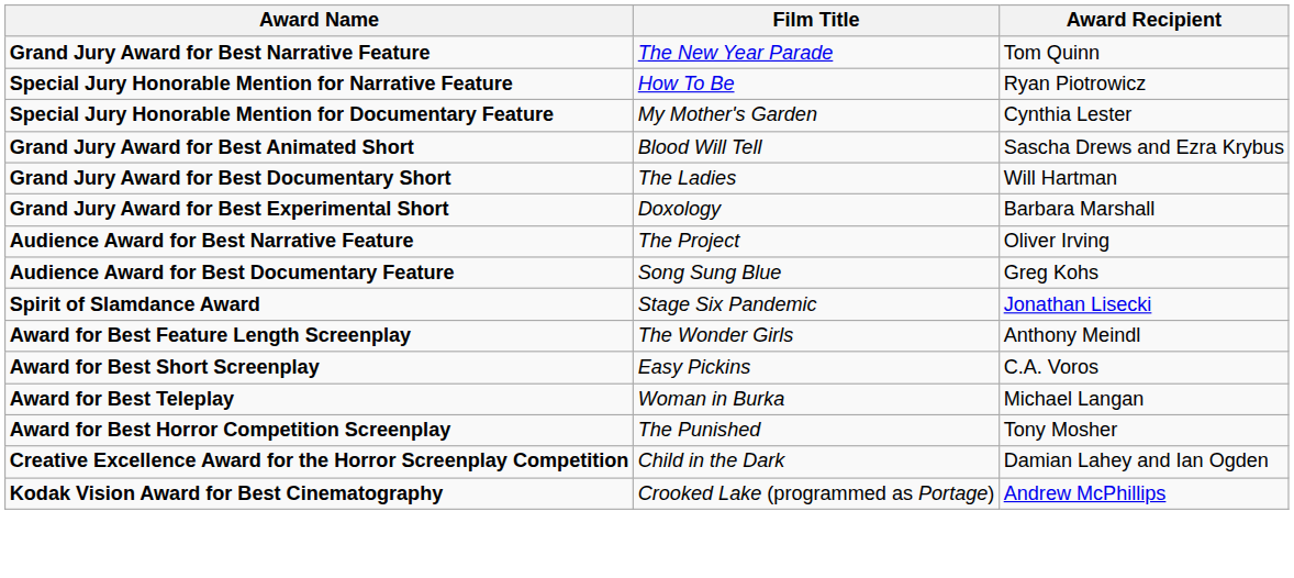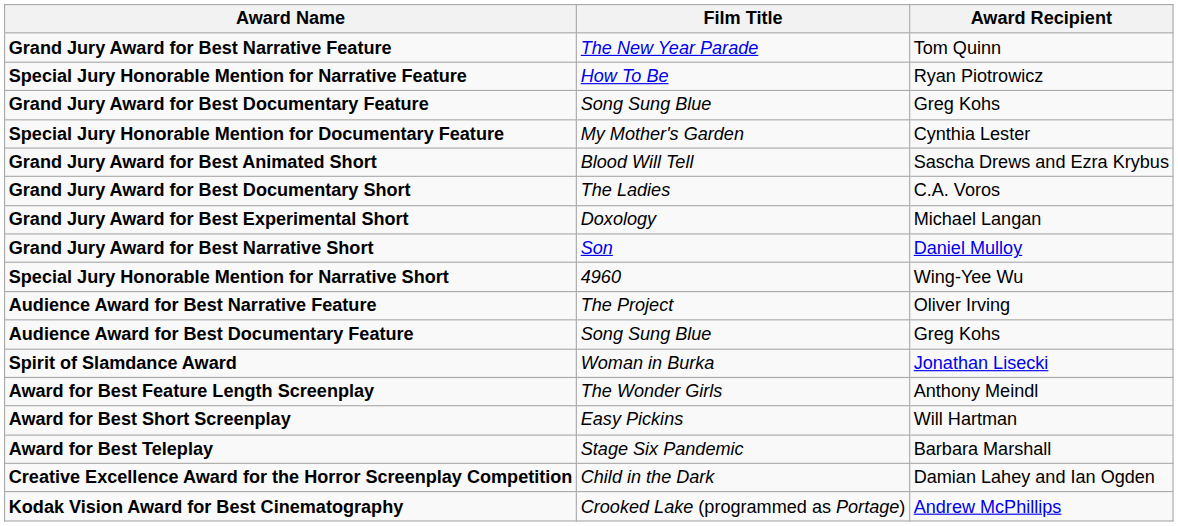 <table class="wikitable">
 <tr>
 <th>Award Name</th>
 <th>Film Title</th>
 <th>Award Recipient</th>
 </tr>
 <tr>
 <td><strong>Grand Jury Award for Best Narrative Feature</strong></td>
 <td><em><a href='#'>The New Year Parade</a></em></td>
 <td>Tom Quinn</td>
 </tr>
 <tr>
 <td><strong>Special Jury Honorable Mention for Narrative Feature</strong></td>
 <td><em><a href='#'>How To Be</a></em></td>
 <td>Ryan Piotrowicz</td>
 </tr>
 <tr>
+<td><strong>Grand Jury Award for Best Documentary Feature</strong></td>
+<td><em>Song Sung Blue</em></td>
+<td>Greg Kohs</td>
+</tr>
+<tr>
 <td><strong>Special Jury Honorable Mention for Documentary Feature</strong></td>
 <td><em>My Mother's Garden</em></td>
 <td>Cynthia Lester</td>
 </tr>
 <tr>
 <td><strong>Grand Jury Award for Best Animated Short</strong></td>
 <td><em>Blood Will Tell</em></td>
 <td>Sascha Drews and Ezra Krybus</td>
 </tr>
 <tr>
 <td><strong>Grand Jury Award for Best Documentary Short</strong></td>
 <td><em>The Ladies</em></td>
-<td>Will Hartman</td>
+<td>C.A. Voros</td>
 </tr>
 <tr>
 <td><strong>Grand Jury Award for Best Experimental Short</strong></td>
 <td><em>Doxology</em></td>
-<td>Barbara Marshall</td>
+<td>Michael Langan</td>
+</tr>
+<tr>
+<td><strong>Grand Jury Award for Best Narrative Short</strong></td>
+<td><em><a href='#'>Son</a></em></td>
+<td><a href='#'>Daniel Mulloy</a></td>
+</tr>
+<tr>
+<td><strong>Special Jury Honorable Mention for Narrative Short</strong></td>
+<td><em>4960</em></td>
+<td>Wing-Yee Wu</td>
 </tr>
 <tr>
 <td><strong>Audience Award for Best Narrative Feature</strong></td>
 <td><em>The Project</em></td>
 <td>Oliver Irving</td>
 </tr>
 <tr>
 <td><strong>Audience Award for Best Documentary Feature</strong></td>
 <td><em>Song Sung Blue</em></td>
 <td>Greg Kohs</td>
 </tr>
 <tr>
 <td><strong>Spirit of Slamdance Award</strong></td>
-<td><em>Stage Six Pandemic</em></td>
+<td><em>Woman in Burka</em></td>
 <td><a href='#'>Jonathan Lisecki</a></td>
 </tr>
 <tr>
 <td><strong>Award for Best Feature Length Screenplay</strong></td>
 <td><em>The Wonder Girls</em></td>
 <td>Anthony Meindl</td>
 </tr>
 <tr>
 <td><strong>Award for Best Short Screenplay</strong></td>
 <td><em>Easy Pickins</em></td>
-<td>C.A. Voros</td>
+<td>Will Hartman</td>
 </tr>
 <tr>
 <td><strong>Award for Best Teleplay</strong></td>
-<td><em>Woman in Burka</em></td>
-<td>Michael Langan</td>
-</tr>
-<tr>
-<td><strong>Award for Best Horror Competition Screenplay</strong></td>
-<td><em>The Punished</em></td>
-<td>Tony Mosher</td>
+<td><em>Stage Six Pandemic</em></td>
+<td>Barbara Marshall</td>
 </tr>
 <tr>
 <td><strong>Creative Excellence Award for the Horror Screenplay Competition</strong></td>
 <td><em>Child in the Dark</em></td>
 <td>Damian Lahey and Ian Ogden</td>
 </tr>
 <tr>
 <td><strong>Kodak Vision Award for Best Cinematography</strong></td>
 <td><em>Crooked Lake</em> (programmed as <em>Portage</em>)</td>
 <td><a href='#'>Andrew McPhillips</a></td>
 </tr>
 </table>
